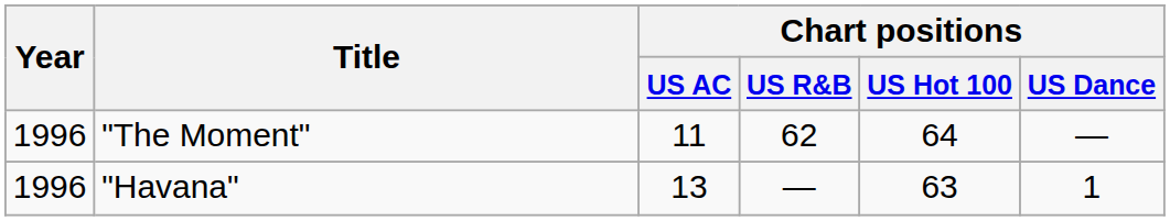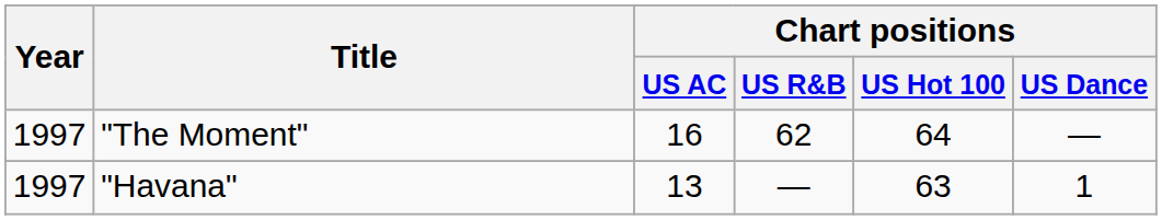 <table class="wikitable">
 <tr>
 <th width="28" rowspan="2">Year</th>
 <th width="257" rowspan="2">Title</th>
 <th colspan="4">Chart positions</th>
 </tr>
 <tr>
 <th><small><a href='#'>US AC</a></small></th>
 <th><small><a href='#'>US R&B</a></small></th>
 <th><small><a href='#'>US Hot 100</a></small></th>
 <th><small><a href='#'>US Dance</a></small></th>
 </tr>
 <tr>
-<td>1996</td>
+<td>1997</td>
 <td>"The Moment"</td>
-<td align="center">11</td>
+<td align="center">16</td>
 <td align="center">62</td>
 <td align="center">64</td>
 <td align="center">—</td>
 </tr>
 <tr>
-<td>1996</td>
+<td>1997</td>
 <td>"Havana"</td>
 <td align="center">13</td>
 <td align="center">—</td>
 <td align="center">63</td>
 <td align="center">1</td>
 </tr>
 </table>
